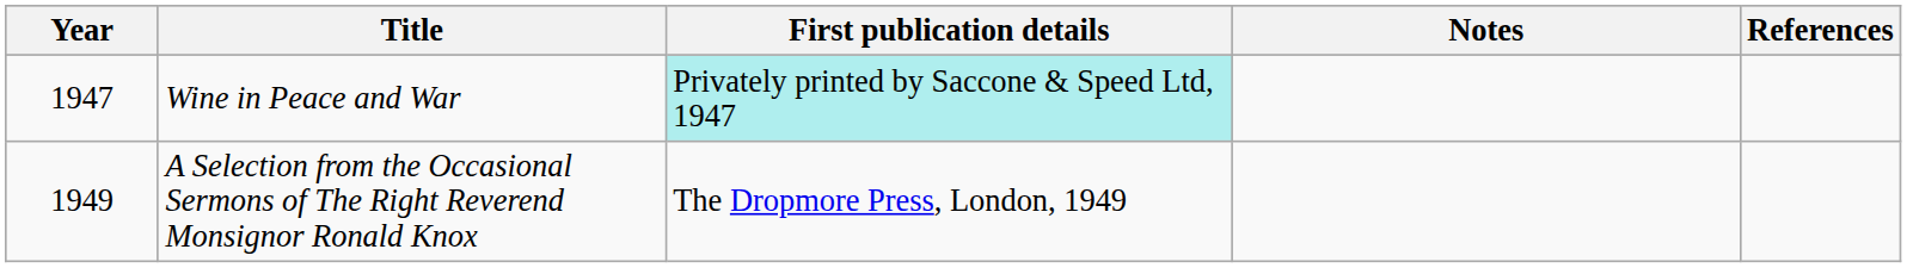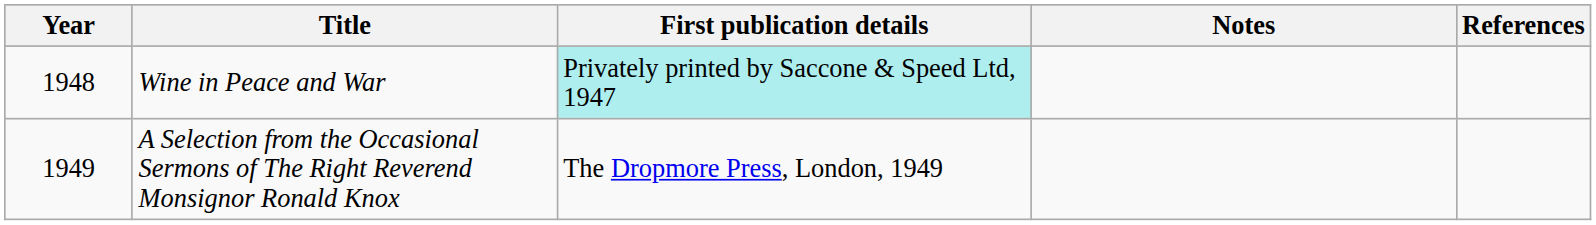 <table class= "wikitable sortable">
 <tr>
 <th width= "70">Year</th>
 <th width= "250">Title</th>
 <th width= "280">First publication details</th>
 <th width= "250">Notes</th>
 <th width= "50">References</th>
 </tr>
 <tr>
-<td align= "center">1947</td>
+<td align= "center">1948</td>
 <td><em>Wine in Peace and War</em></td>
 <td style="background: paleturquoise;">Privately printed by Saccone & Speed Ltd, 1947</td>
 <td></td>
 <td></td>
 </tr>
 <tr>
 <td align= "center">1949</td>
 <td><em>A Selection from the Occasional Sermons of The Right Reverend Monsignor Ronald Knox</em></td>
 <td>The <a href='#'>Dropmore Press</a>, London, 1949</td>
 <td Edited by Waugh. Limited edition, 500 copies></td>
 <td></td>
 </tr>
 </table>
